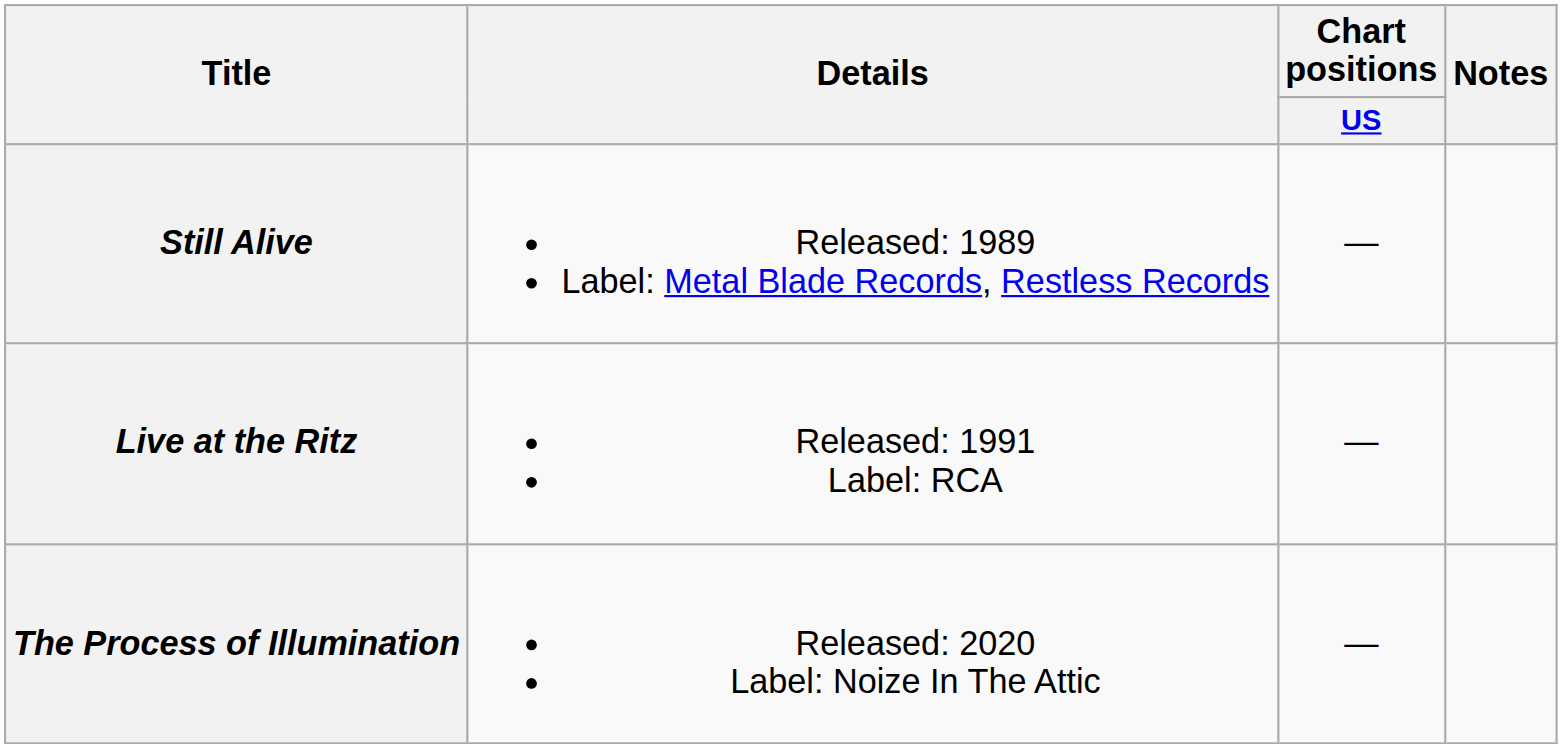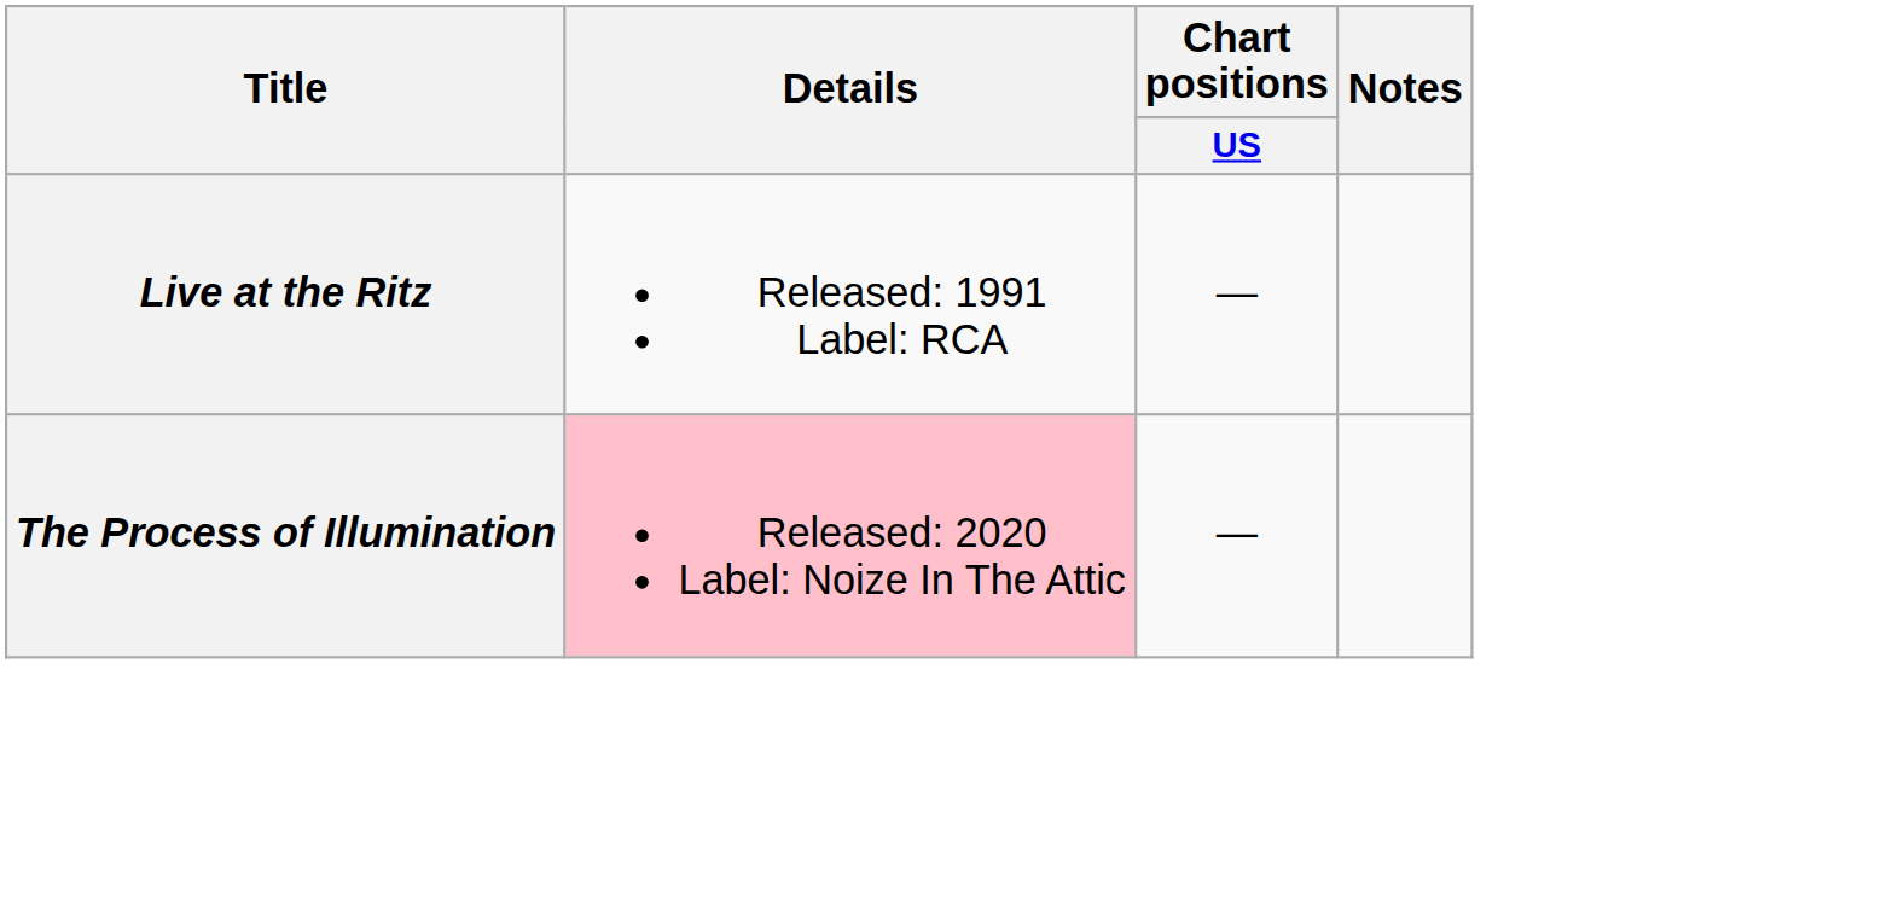 <table class="wikitable plainrowheaders" style="text-align:center;">
 <tr>
 <th scope="col" rowspan="2">Title</th>
 <th scope="col" rowspan="2">Details</th>
 <th scope="col" colspan="1">Chart positions</th>
 <th scope="col" rowspan="2">Notes</th>
 </tr>
 <tr>
 <th scope="col" style="width:3em;font-size:85%;"><a href='#'>US</a></th>
 </tr>
 <tr>
-<th scope="row"><em>Still Alive</em></th>
-<td><br><ul><li>Released: 1989</li><li>Label: <a href='#'>Metal Blade Records</a>, <a href='#'>Restless Records</a></li></ul></td>
-<td>—</td>
-<td><br></td>
-</tr>
-<tr>
 <th scope="row"><em>Live at the Ritz</em></th>
 <td><br><ul><li>Released: 1991</li><li>Label: RCA</li></ul></td>
 <td>—</td>
 <td><br></td>
 </tr>
 <tr>
 <th scope="row"><em>The Process of Illumination</em></th>
-<td><br><ul><li>Released: 2020</li><li>Label: Noize In The Attic</li></ul></td>
+<td style="background: pink;"><br><ul><li>Released: 2020</li><li>Label: Noize In The Attic</li></ul></td>
 <td>—</td>
 <td><br></td>
 </tr>
 </table>
